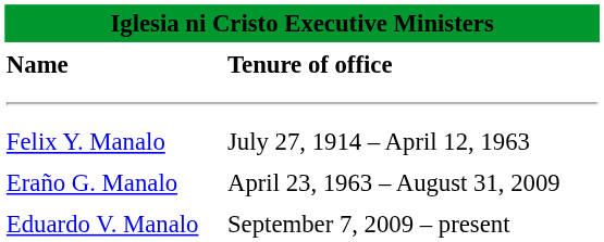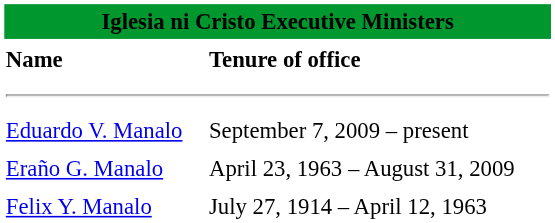 <table class="toccolours" style="float:right; margin-left:1em; font-size:90%; line-height:1.4em; width:350px;">
 <tr>
 <th colspan="2" style="text-align:center; background:#00972e;"><span><strong>Iglesia ni Cristo Executive Ministers</strong></span></th>
 </tr>
 <tr>
 <td><strong>Name</strong></td>
 <td><strong>Tenure of office</strong></td>
 </tr>
 <tr>
 <td colspan="2"><hr></td>
 </tr>
 <tr>
-<td><a href='#'>Felix Y. Manalo</a></td>
-<td>July 27, 1914 – April 12, 1963</td>
+<td><a href='#'>Eduardo V. Manalo</a></td>
+<td>September 7, 2009 – present</td>
 </tr>
 <tr>
 <td><a href='#'>Eraño G. Manalo</a></td>
 <td>April 23, 1963 – August 31, 2009</td>
 </tr>
 <tr>
-<td><a href='#'>Eduardo V. Manalo</a></td>
-<td>September 7, 2009 – present</td>
+<td><a href='#'>Felix Y. Manalo</a></td>
+<td>July 27, 1914 – April 12, 1963</td>
 </tr>
 </table>
